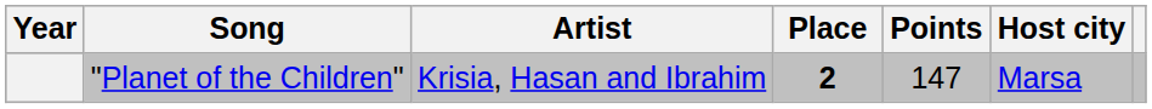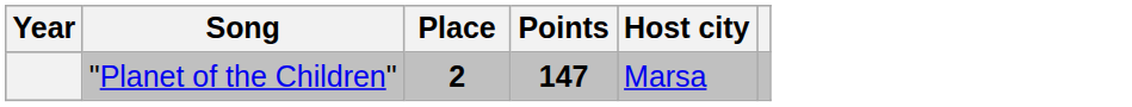 <table class="wikitable plainrowheaders">
 <tr>
 <th>Year</th>
 <th>Song</th>
-<th>Artist</th>
 <th style="width:50px;">Place</th>
 <th style="width:50px;">Points</th>
 <th>Host city</th>
 <th class="unsortable"></th>
 </tr>
 <tr style="background-color:silver;">
 <th scope="row"></th>
 <td>"<a href='#'>Planet of the Children</a>"</td>
-<td><a href='#'>Krisia</a>, <a href='#'>Hasan and Ibrahim</a></td>
 <td style="text-align:center;"><strong>2</strong></td>
-<td style="text-align:center;">147</td>
+<td style="text-align:center;"><strong>147</strong></td>
 <td> <a href='#'>Marsa</a></td>
 <td style="text-align:center;"></td>
 </tr>
 </table>
